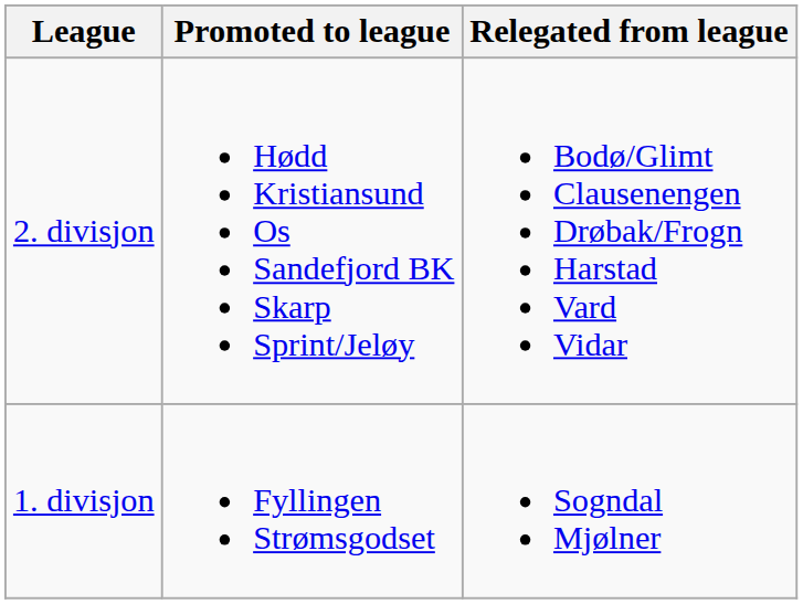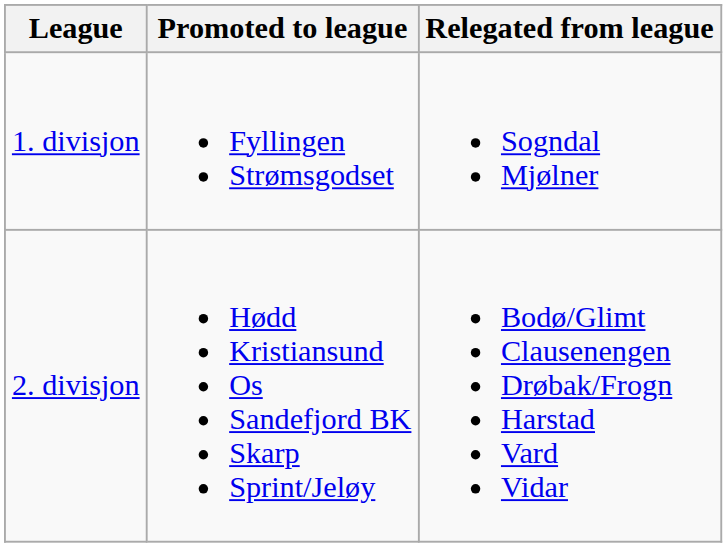 <table class="wikitable">
 <tr>
 <th>League</th>
 <th>Promoted to league</th>
 <th>Relegated from league</th>
 </tr>
 <tr>
+<td><a href='#'>1. divisjon</a></td>
+<td><br><ul><li><a href='#'>Fyllingen</a></li><li><a href='#'>Strømsgodset</a></li></ul></td>
+<td><br><ul><li><a href='#'>Sogndal</a></li><li><a href='#'>Mjølner</a></li></ul></td>
+</tr>
+<tr>
 <td><a href='#'>2. divisjon</a></td>
 <td><br><ul><li><a href='#'>Hødd</a></li><li><a href='#'>Kristiansund</a></li><li><a href='#'>Os</a></li><li><a href='#'>Sandefjord BK</a></li><li><a href='#'>Skarp</a></li><li><a href='#'>Sprint/Jeløy</a></li></ul></td>
 <td><br><ul><li><a href='#'>Bodø/Glimt</a></li><li><a href='#'>Clausenengen</a></li><li><a href='#'>Drøbak/Frogn</a></li><li><a href='#'>Harstad</a></li><li><a href='#'>Vard</a></li><li><a href='#'>Vidar</a></li></ul></td>
 </tr>
-<tr>
-<td><a href='#'>1. divisjon</a></td>
-<td><br><ul><li><a href='#'>Fyllingen</a></li><li><a href='#'>Strømsgodset</a></li></ul></td>
-<td><br><ul><li><a href='#'>Sogndal</a></li><li><a href='#'>Mjølner</a></li></ul></td>
-</tr>
 </table>
